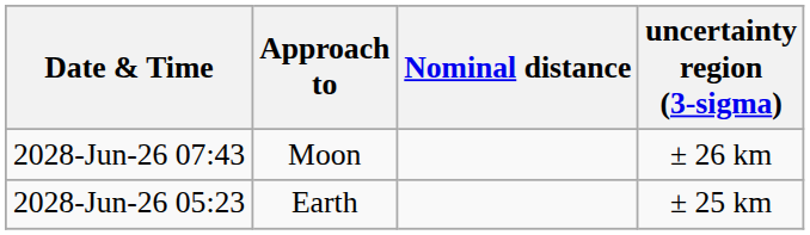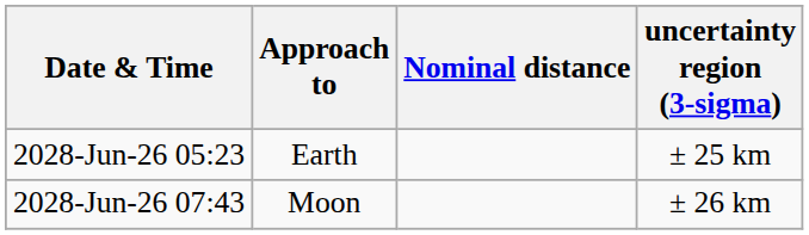 <table class="wikitable" style="text-align:center; font-size: 0.9em;">
 <tr>
 <th>Date & Time</th>
 <th>Approach<br>to</th>
 <th><a href='#'>Nominal</a> distance</th>
 <th>uncertainty<br>region<br>(<a href='#'>3-sigma</a>)</th>
 </tr>
 <tr>
+<td>2028-Jun-26 05:23</td>
+<td>Earth</td>
+<td></td>
+<td>± 25 km</td>
+</tr>
+<tr>
 <td>2028-Jun-26 07:43</td>
 <td>Moon</td>
 <td></td>
 <td>± 26 km</td>
 </tr>
-<tr>
-<td>2028-Jun-26 05:23</td>
-<td>Earth</td>
-<td></td>
-<td>± 25 km</td>
-</tr>
 </table>
